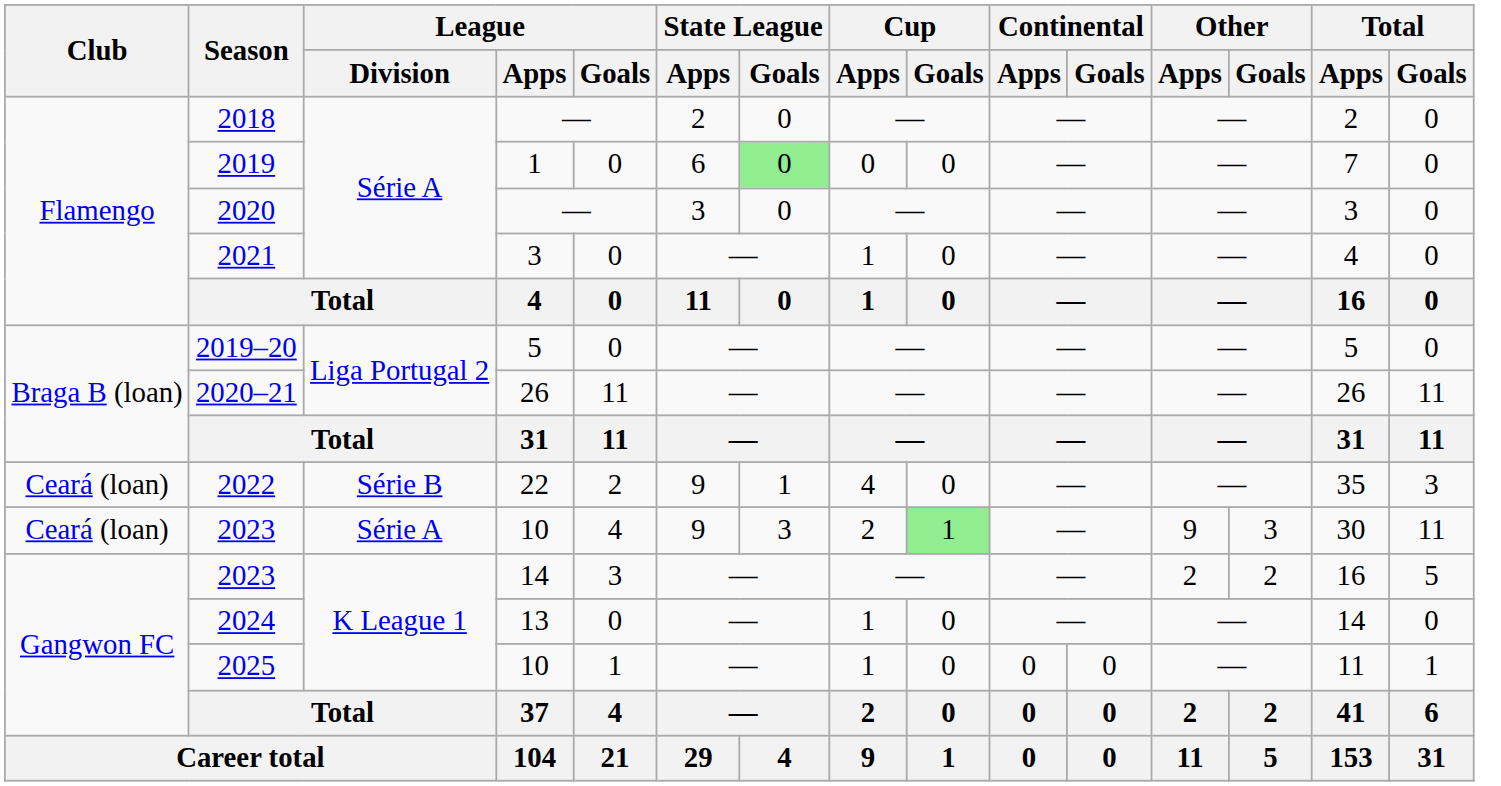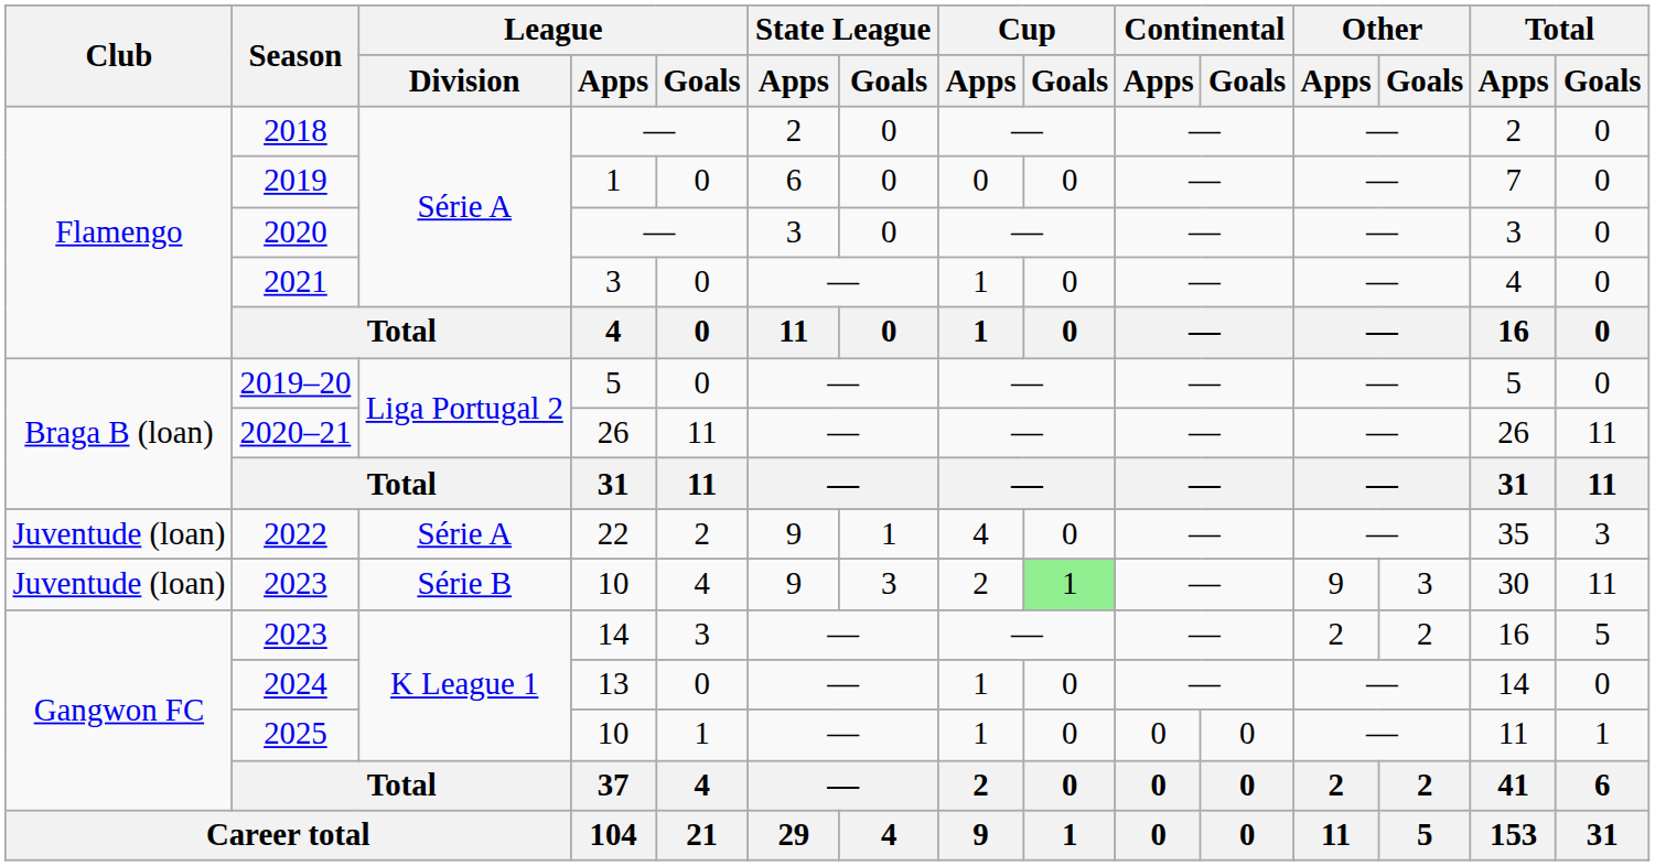 <table class="wikitable" style="text-align: center">
 <tr>
 <th rowspan="2">Club</th>
 <th rowspan="2">Season</th>
 <th colspan="3">League</th>
 <th colspan="2">State League</th>
 <th colspan="2">Cup</th>
 <th colspan="2">Continental</th>
 <th colspan="2">Other</th>
 <th colspan="2">Total</th>
 </tr>
 <tr>
 <th>Division</th>
 <th>Apps</th>
 <th>Goals</th>
 <th>Apps</th>
 <th>Goals</th>
 <th>Apps</th>
 <th>Goals</th>
 <th>Apps</th>
 <th>Goals</th>
 <th>Apps</th>
 <th>Goals</th>
 <th>Apps</th>
 <th>Goals</th>
 </tr>
 <tr>
 <td rowspan="5"><a href='#'>Flamengo</a></td>
 <td><a href='#'>2018</a></td>
 <td rowspan="4"><a href='#'>Série A</a></td>
 <td colspan="2">—</td>
 <td>2</td>
 <td>0</td>
 <td colspan="2">—</td>
 <td colspan="2">—</td>
 <td colspan="2">—</td>
 <td>2</td>
 <td>0</td>
 </tr>
 <tr>
 <td><a href='#'>2019</a></td>
 <td>1</td>
 <td>0</td>
 <td>6</td>
-<td style="background: lightgreen;">0</td>
+<td>0</td>
 <td>0</td>
 <td>0</td>
 <td colspan="2">—</td>
 <td colspan="2">—</td>
 <td>7</td>
 <td>0</td>
 </tr>
 <tr>
 <td><a href='#'>2020</a></td>
 <td colspan="2">—</td>
 <td>3</td>
 <td>0</td>
 <td colspan="2">—</td>
 <td colspan="2">—</td>
 <td colspan="2">—</td>
 <td>3</td>
 <td>0</td>
 </tr>
 <tr>
 <td><a href='#'>2021</a></td>
 <td>3</td>
 <td>0</td>
 <td colspan="2">—</td>
 <td>1</td>
 <td>0</td>
 <td colspan="2">—</td>
 <td colspan="2">—</td>
 <td>4</td>
 <td>0</td>
 </tr>
 <tr>
 <th colspan="2">Total</th>
 <th>4</th>
 <th>0</th>
 <th>11</th>
 <th>0</th>
 <th>1</th>
 <th>0</th>
 <th colspan="2">—</th>
 <th colspan="2">—</th>
 <th>16</th>
 <th>0</th>
 </tr>
 <tr>
 <td rowspan="3"><a href='#'>Braga B</a> (loan)</td>
 <td><a href='#'>2019–20</a></td>
 <td rowspan="2"><a href='#'>Liga Portugal 2</a></td>
 <td>5</td>
 <td>0</td>
 <td colspan="2">—</td>
 <td colspan="2">—</td>
 <td colspan="2">—</td>
 <td colspan="2">—</td>
 <td>5</td>
 <td>0</td>
 </tr>
 <tr>
 <td><a href='#'>2020–21</a></td>
 <td>26</td>
 <td>11</td>
 <td colspan="2">—</td>
 <td colspan="2">—</td>
 <td colspan="2">—</td>
 <td colspan="2">—</td>
 <td>26</td>
 <td>11</td>
 </tr>
 <tr>
 <th colspan="2">Total</th>
 <th>31</th>
 <th>11</th>
 <th colspan="2">—</th>
 <th colspan="2">—</th>
 <th colspan="2">—</th>
 <th colspan="2">—</th>
 <th>31</th>
 <th>11</th>
 </tr>
 <tr>
-<td rowspan="1"><a href='#'>Ceará</a> (loan)</td>
+<td rowspan="1"><a href='#'>Juventude</a> (loan)</td>
 <td><a href='#'>2022</a></td>
-<td rowspan="1"><a href='#'>Série B</a></td>
+<td rowspan="1"><a href='#'>Série A</a></td>
 <td>22</td>
 <td>2</td>
 <td>9</td>
 <td>1</td>
 <td>4</td>
 <td>0</td>
 <td colspan="2">—</td>
 <td colspan="2">—</td>
 <td>35</td>
 <td>3</td>
 </tr>
 <tr>
-<td rowspan="1"><a href='#'>Ceará</a> (loan)</td>
+<td rowspan="1"><a href='#'>Juventude</a> (loan)</td>
 <td><a href='#'>2023</a></td>
-<td rowspan="1"><a href='#'>Série A</a></td>
+<td rowspan="1"><a href='#'>Série B</a></td>
 <td>10</td>
 <td>4</td>
 <td>9</td>
 <td>3</td>
 <td>2</td>
 <td style="background: lightgreen;">1</td>
 <td colspan="2">—</td>
 <td>9</td>
 <td>3</td>
 <td>30</td>
 <td>11</td>
 </tr>
 <tr>
 <td rowspan="4"><a href='#'>Gangwon FC</a></td>
 <td><a href='#'>2023</a></td>
 <td rowspan="3"><a href='#'>K League 1</a></td>
 <td>14</td>
 <td>3</td>
 <td colspan="2">—</td>
 <td colspan="2">—</td>
 <td colspan="2">—</td>
 <td>2</td>
 <td>2</td>
 <td>16</td>
 <td>5</td>
 </tr>
 <tr>
 <td><a href='#'>2024</a></td>
 <td>13</td>
 <td>0</td>
 <td colspan="2">—</td>
 <td>1</td>
 <td>0</td>
 <td colspan="2">—</td>
 <td colspan="2">—</td>
 <td>14</td>
 <td>0</td>
 </tr>
 <tr>
 <td><a href='#'>2025</a></td>
 <td>10</td>
 <td>1</td>
 <td colspan="2">—</td>
 <td>1</td>
 <td>0</td>
 <td>0</td>
 <td>0</td>
 <td colspan="2">—</td>
 <td>11</td>
 <td>1</td>
 </tr>
 <tr>
 <th colspan="2">Total</th>
 <th>37</th>
 <th>4</th>
 <th colspan="2">—</th>
 <th>2</th>
 <th>0</th>
 <th>0</th>
 <th>0</th>
 <th>2</th>
 <th>2</th>
 <th>41</th>
 <th>6</th>
 </tr>
 <tr>
 <th colspan="3"><strong>Career total</strong></th>
 <th>104</th>
 <th>21</th>
 <th>29</th>
 <th>4</th>
 <th>9</th>
 <th>1</th>
 <th>0</th>
 <th>0</th>
 <th>11</th>
 <th>5</th>
 <th>153</th>
 <th>31</th>
 </tr>
 </table>
